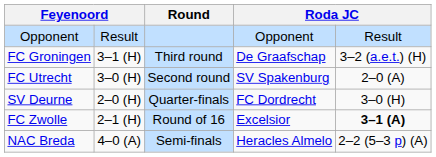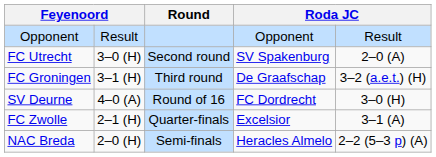 <table class="wikitable" style="text-align:center">
 <tr>
 <th colspan=2><a href='#'>Feyenoord</a></th>
 <th>Round</th>
 <th colspan=2><a href='#'>Roda JC</a></th>
 </tr>
 <tr style="background:#c1e0ff">
 <td>Opponent</td>
 <td>Result</td>
 <td></td>
 <td>Opponent</td>
 <td>Result</td>
 </tr>
 <tr>
+<td align=left><a href='#'>FC Utrecht</a></td>
+<td>3–0 (H)</td>
+<td style="background:#c1e0ff">Second round</td>
+<td align=left><a href='#'>SV Spakenburg</a></td>
+<td>2–0 (A)</td>
+</tr>
+<tr>
 <td align=left><a href='#'>FC Groningen</a></td>
 <td>3–1 (H)</td>
 <td style="background:#c1e0ff">Third round</td>
 <td align=left><a href='#'>De Graafschap</a></td>
 <td>3–2 (<a href='#'>a.e.t.</a>) (H)</td>
 </tr>
 <tr>
-<td align=left><a href='#'>FC Utrecht</a></td>
-<td>3–0 (H)</td>
-<td style="background:#c1e0ff">Second round</td>
-<td align=left><a href='#'>SV Spakenburg</a></td>
-<td>2–0 (A)</td>
-</tr>
-<tr>
 <td align=left><a href='#'>SV Deurne</a></td>
-<td>2–0 (H)</td>
-<td style="background:#c1e0ff">Quarter-finals</td>
+<td>4–0 (A)</td>
+<td style="background:#c1e0ff">Round of 16</td>
 <td align=left><a href='#'>FC Dordrecht</a></td>
 <td>3–0 (H)</td>
 </tr>
 <tr>
 <td align=left><a href='#'>FC Zwolle</a></td>
 <td>2–1 (H)</td>
-<td style="background:#c1e0ff">Round of 16</td>
+<td style="background:#c1e0ff">Quarter-finals</td>
 <td align=left><a href='#'>Excelsior</a></td>
-<td><strong>3–1 (A)</strong></td>
+<td>3–1 (A)</td>
 </tr>
 <tr>
 <td align=left><a href='#'>NAC Breda</a></td>
-<td>4–0 (A)</td>
+<td>2–0 (H)</td>
 <td style="background:#c1e0ff">Semi-finals</td>
 <td align=left><a href='#'>Heracles Almelo</a></td>
 <td>2–2 (5–3 <a href='#'>p</a>) (A)</td>
 </tr>
 </table>
